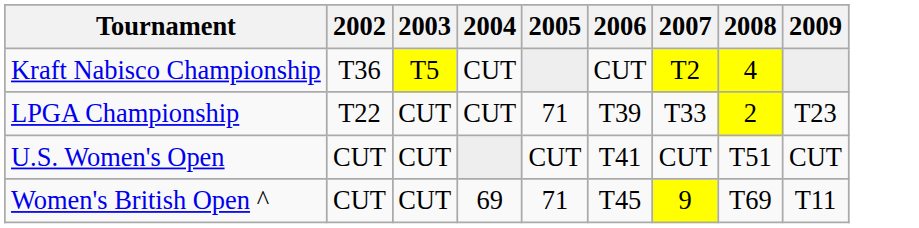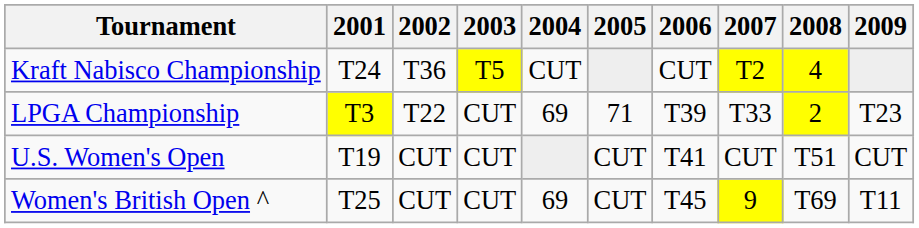 <table class="wikitable" style="font-size:95%;text-align:center;">
 <tr>
 <th>Tournament</th>
+<th>2001</th>
 <th>2002</th>
 <th>2003</th>
 <th>2004</th>
 <th>2005</th>
 <th>2006</th>
 <th>2007</th>
 <th>2008</th>
 <th>2009</th>
 </tr>
 <tr>
 <td align=left><a href='#'>Kraft Nabisco Championship</a></td>
+<td>T24</td>
 <td>T36</td>
 <td style="background:yellow;">T5</td>
 <td>CUT</td>
 <td style="background:#eeeeee;"></td>
 <td>CUT</td>
 <td style="background:yellow;">T2</td>
 <td style="background:yellow;">4</td>
 <td style="background:#eeeeee;"></td>
 </tr>
 <tr>
 <td align=left><a href='#'>LPGA Championship</a></td>
+<td style="background:yellow;">T3</td>
 <td>T22</td>
 <td>CUT</td>
-<td>CUT</td>
+<td>69</td>
 <td>71</td>
 <td>T39</td>
 <td>T33</td>
 <td style="background:yellow;">2</td>
 <td>T23</td>
 </tr>
 <tr>
 <td align=left><a href='#'>U.S. Women's Open</a></td>
+<td>T19</td>
 <td>CUT</td>
 <td>CUT</td>
 <td style="background:#eeeeee;"></td>
 <td>CUT</td>
 <td>T41</td>
 <td>CUT</td>
 <td>T51</td>
 <td>CUT</td>
 </tr>
 <tr>
 <td align=left><a href='#'>Women's British Open</a> ^</td>
+<td>T25</td>
 <td>CUT</td>
 <td>CUT</td>
 <td>69</td>
-<td>71</td>
+<td>CUT</td>
 <td>T45</td>
 <td style="background:yellow;">9</td>
 <td>T69</td>
 <td>T11</td>
 </tr>
 </table>
